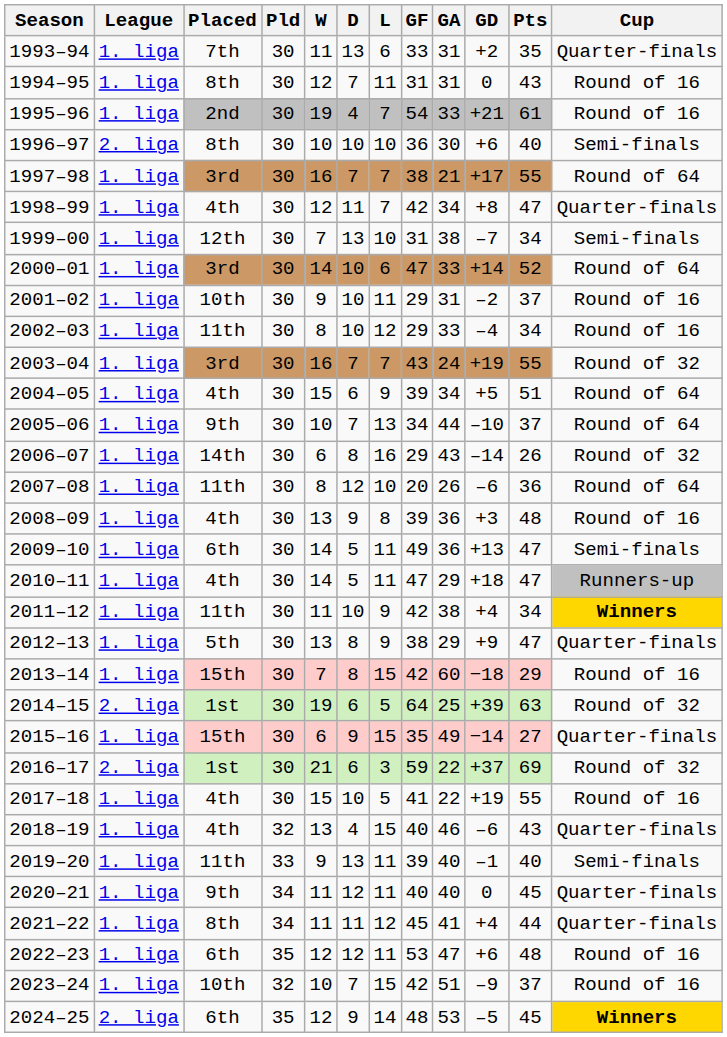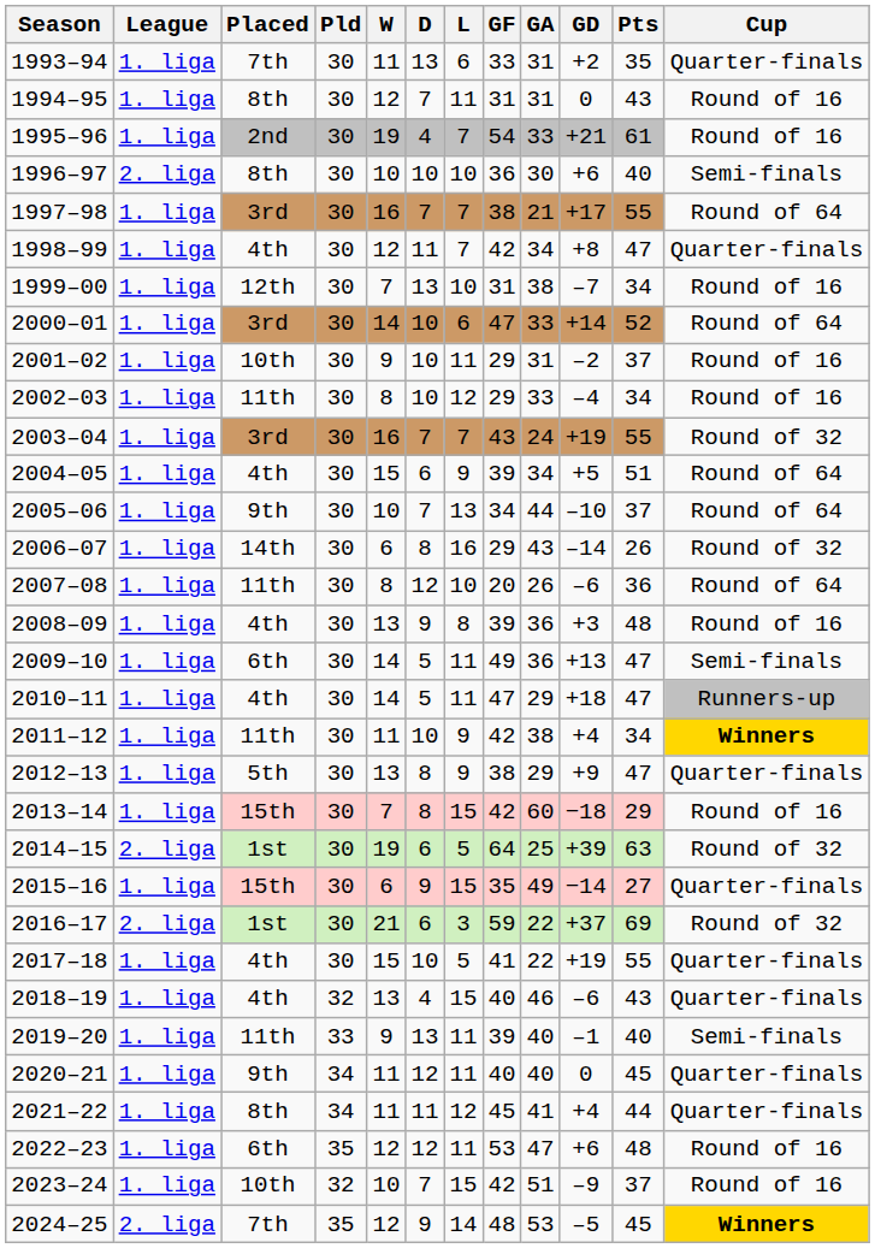 <table class="wikitable sortable">
 <tr>
 <th>Season</th>
 <th>League</th>
 <th>Placed</th>
 <th>Pld</th>
 <th>W</th>
 <th>D</th>
 <th>L</th>
 <th>GF</th>
 <th>GA</th>
 <th>GD</th>
 <th>Pts</th>
 <th>Cup</th>
 </tr>
 <tr>
 <td>1993–94</td>
 <td><a href='#'>1. liga</a></td>
 <td style="text-align:center">7th</td>
 <td style="text-align:center">30</td>
 <td style="text-align:center">11</td>
 <td style="text-align:center">13</td>
 <td style="text-align:center">6</td>
 <td style="text-align:center">33</td>
 <td style="text-align:center">31</td>
 <td style="text-align:center">+2</td>
 <td style="text-align:center">35</td>
 <td style="text-align:center">Quarter-finals</td>
 </tr>
 <tr>
 <td>1994–95</td>
 <td><a href='#'>1. liga</a></td>
 <td style="text-align:center">8th</td>
 <td style="text-align:center">30</td>
 <td style="text-align:center">12</td>
 <td style="text-align:center">7</td>
 <td style="text-align:center">11</td>
 <td style="text-align:center">31</td>
 <td style="text-align:center">31</td>
 <td style="text-align:center">0</td>
 <td style="text-align:center">43</td>
 <td style="text-align:center">Round of 16</td>
 </tr>
 <tr>
 <td>1995–96</td>
 <td><a href='#'>1. liga</a></td>
 <td style="text-align:center; background:silver">2nd</td>
 <td style="text-align:center; background:silver">30</td>
 <td style="text-align:center; background:silver">19</td>
 <td style="text-align:center; background:silver">4</td>
 <td style="text-align:center; background:silver">7</td>
 <td style="text-align:center; background:silver">54</td>
 <td style="text-align:center; background:silver">33</td>
 <td style="text-align:center; background:silver">+21</td>
 <td style="text-align:center; background:silver">61</td>
 <td style="text-align:center">Round of 16</td>
 </tr>
 <tr>
 <td>1996–97</td>
 <td><a href='#'>2. liga</a></td>
 <td style="text-align:center">8th</td>
 <td style="text-align:center">30</td>
 <td style="text-align:center">10</td>
 <td style="text-align:center">10</td>
 <td style="text-align:center">10</td>
 <td style="text-align:center">36</td>
 <td style="text-align:center">30</td>
 <td style="text-align:center">+6</td>
 <td style="text-align:center">40</td>
 <td style="text-align:center">Semi-finals</td>
 </tr>
 <tr>
 <td>1997–98</td>
 <td><a href='#'>1. liga</a></td>
 <td style="background:#c96; text-align:center">3rd</td>
 <td style="background:#c96; text-align:center">30</td>
 <td style="background:#c96; text-align:center">16</td>
 <td style="background:#c96; text-align:center">7</td>
 <td style="background:#c96; text-align:center">7</td>
 <td style="background:#c96; text-align:center">38</td>
 <td style="background:#c96; text-align:center">21</td>
 <td style="background:#c96; text-align:center">+17</td>
 <td style="background:#c96; text-align:center">55</td>
 <td style="text-align:center">Round of 64</td>
 </tr>
 <tr>
 <td>1998–99</td>
 <td><a href='#'>1. liga</a></td>
 <td style="text-align:center">4th</td>
 <td style="text-align:center">30</td>
 <td style="text-align:center">12</td>
 <td style="text-align:center">11</td>
 <td style="text-align:center">7</td>
 <td style="text-align:center">42</td>
 <td style="text-align:center">34</td>
 <td style="text-align:center">+8</td>
 <td style="text-align:center">47</td>
 <td style="text-align:center">Quarter-finals</td>
 </tr>
 <tr>
 <td>1999–00</td>
 <td><a href='#'>1. liga</a></td>
 <td style="text-align:center">12th</td>
 <td style="text-align:center">30</td>
 <td style="text-align:center">7</td>
 <td style="text-align:center">13</td>
 <td style="text-align:center">10</td>
 <td style="text-align:center">31</td>
 <td style="text-align:center">38</td>
 <td style="text-align:center">–7</td>
 <td style="text-align:center">34</td>
-<td style="text-align:center">Semi-finals</td>
+<td style="text-align:center">Round of 16</td>
 </tr>
 <tr>
 <td>2000–01</td>
 <td><a href='#'>1. liga</a></td>
 <td style="background:#c96; text-align:center">3rd</td>
 <td style="background:#c96; text-align:center">30</td>
 <td style="background:#c96; text-align:center">14</td>
 <td style="background:#c96; text-align:center">10</td>
 <td style="background:#c96; text-align:center">6</td>
 <td style="background:#c96; text-align:center">47</td>
 <td style="background:#c96; text-align:center">33</td>
 <td style="background:#c96; text-align:center">+14</td>
 <td style="background:#c96; text-align:center">52</td>
 <td style="text-align:center">Round of 64</td>
 </tr>
 <tr>
 <td>2001–02</td>
 <td><a href='#'>1. liga</a></td>
 <td style="text-align:center">10th</td>
 <td style="text-align:center">30</td>
 <td style="text-align:center">9</td>
 <td style="text-align:center">10</td>
 <td style="text-align:center">11</td>
 <td style="text-align:center">29</td>
 <td style="text-align:center">31</td>
 <td style="text-align:center">–2</td>
 <td style="text-align:center">37</td>
 <td style="text-align:center">Round of 16</td>
 </tr>
 <tr>
 <td>2002–03</td>
 <td><a href='#'>1. liga</a></td>
 <td style="text-align:center">11th</td>
 <td style="text-align:center">30</td>
 <td style="text-align:center">8</td>
 <td style="text-align:center">10</td>
 <td style="text-align:center">12</td>
 <td style="text-align:center">29</td>
 <td style="text-align:center">33</td>
 <td style="text-align:center">–4</td>
 <td style="text-align:center">34</td>
 <td style="text-align:center">Round of 16</td>
 </tr>
 <tr>
 <td>2003–04</td>
 <td><a href='#'>1. liga</a></td>
 <td style="background:#c96; text-align:center">3rd</td>
 <td style="background:#c96; text-align:center">30</td>
 <td style="background:#c96; text-align:center">16</td>
 <td style="background:#c96; text-align:center">7</td>
 <td style="background:#c96; text-align:center">7</td>
 <td style="background:#c96; text-align:center">43</td>
 <td style="background:#c96; text-align:center">24</td>
 <td style="background:#c96; text-align:center">+19</td>
 <td style="background:#c96; text-align:center">55</td>
 <td style="text-align:center">Round of 32</td>
 </tr>
 <tr>
 <td>2004–05</td>
 <td><a href='#'>1. liga</a></td>
 <td style="text-align:center">4th</td>
 <td style="text-align:center">30</td>
 <td style="text-align:center">15</td>
 <td style="text-align:center">6</td>
 <td style="text-align:center">9</td>
 <td style="text-align:center">39</td>
 <td style="text-align:center">34</td>
 <td style="text-align:center">+5</td>
 <td style="text-align:center">51</td>
 <td style="text-align:center">Round of 64</td>
 </tr>
 <tr>
 <td>2005–06</td>
 <td><a href='#'>1. liga</a></td>
 <td style="text-align:center">9th</td>
 <td style="text-align:center">30</td>
 <td style="text-align:center">10</td>
 <td style="text-align:center">7</td>
 <td style="text-align:center">13</td>
 <td style="text-align:center">34</td>
 <td style="text-align:center">44</td>
 <td style="text-align:center">–10</td>
 <td style="text-align:center">37</td>
 <td style="text-align:center">Round of 64</td>
 </tr>
 <tr>
 <td>2006–07</td>
 <td><a href='#'>1. liga</a></td>
 <td style="text-align:center">14th</td>
 <td style="text-align:center">30</td>
 <td style="text-align:center">6</td>
 <td style="text-align:center">8</td>
 <td style="text-align:center">16</td>
 <td style="text-align:center">29</td>
 <td style="text-align:center">43</td>
 <td style="text-align:center">–14</td>
 <td style="text-align:center">26</td>
 <td style="text-align:center">Round of 32</td>
 </tr>
 <tr>
 <td>2007–08</td>
 <td><a href='#'>1. liga</a></td>
 <td style="text-align:center">11th</td>
 <td style="text-align:center">30</td>
 <td style="text-align:center">8</td>
 <td style="text-align:center">12</td>
 <td style="text-align:center">10</td>
 <td style="text-align:center">20</td>
 <td style="text-align:center">26</td>
 <td style="text-align:center">–6</td>
 <td style="text-align:center">36</td>
 <td style="text-align:center">Round of 64</td>
 </tr>
 <tr>
 <td>2008–09</td>
 <td><a href='#'>1. liga</a></td>
 <td style="text-align:center">4th</td>
 <td style="text-align:center">30</td>
 <td style="text-align:center">13</td>
 <td style="text-align:center">9</td>
 <td style="text-align:center">8</td>
 <td style="text-align:center">39</td>
 <td style="text-align:center">36</td>
 <td style="text-align:center">+3</td>
 <td style="text-align:center">48</td>
 <td style="text-align:center">Round of 16</td>
 </tr>
 <tr>
 <td>2009–10</td>
 <td><a href='#'>1. liga</a></td>
 <td style="text-align:center">6th</td>
 <td style="text-align:center">30</td>
 <td style="text-align:center">14</td>
 <td style="text-align:center">5</td>
 <td style="text-align:center">11</td>
 <td style="text-align:center">49</td>
 <td style="text-align:center">36</td>
 <td style="text-align:center">+13</td>
 <td style="text-align:center">47</td>
 <td style="text-align:center">Semi-finals</td>
 </tr>
 <tr>
 <td>2010–11</td>
 <td><a href='#'>1. liga</a></td>
 <td style="text-align:center">4th</td>
 <td style="text-align:center">30</td>
 <td style="text-align:center">14</td>
 <td style="text-align:center">5</td>
 <td style="text-align:center">11</td>
 <td style="text-align:center">47</td>
 <td style="text-align:center">29</td>
 <td style="text-align:center">+18</td>
 <td style="text-align:center">47</td>
 <td style="text-align:center; background:silver">Runners-up</td>
 </tr>
 <tr>
 <td>2011–12</td>
 <td><a href='#'>1. liga</a></td>
 <td style="text-align:center">11th</td>
 <td style="text-align:center">30</td>
 <td style="text-align:center">11</td>
 <td style="text-align:center">10</td>
 <td style="text-align:center">9</td>
 <td style="text-align:center">42</td>
 <td style="text-align:center">38</td>
 <td style="text-align:center">+4</td>
 <td style="text-align:center">34</td>
 <td style="text-align:center; background:gold;"><strong>Winners</strong></td>
 </tr>
 <tr>
 <td>2012–13</td>
 <td><a href='#'>1. liga</a></td>
 <td style="text-align:center">5th</td>
 <td style="text-align:center">30</td>
 <td style="text-align:center">13</td>
 <td style="text-align:center">8</td>
 <td style="text-align:center">9</td>
 <td style="text-align:center">38</td>
 <td style="text-align:center">29</td>
 <td style="text-align:center">+9</td>
 <td style="text-align:center">47</td>
 <td style="text-align:center">Quarter-finals</td>
 </tr>
 <tr>
 <td>2013–14</td>
 <td><a href='#'>1. liga</a></td>
 <td style="background:#fcc; text-align:center">15th</td>
 <td style="background:#fcc; text-align:center">30</td>
 <td style="background:#fcc; text-align:center">7</td>
 <td style="background:#fcc; text-align:center">8</td>
 <td style="background:#fcc; text-align:center">15</td>
 <td style="background:#fcc; text-align:center">42</td>
 <td style="background:#fcc; text-align:center">60</td>
 <td style="background:#fcc; text-align:center">−18</td>
 <td style="background:#fcc; text-align:center">29</td>
 <td style="text-align:center">Round of 16</td>
 </tr>
 <tr>
 <td>2014–15</td>
 <td><a href='#'>2. liga</a></td>
 <td style="background: #D0F0C0; text-align:center">1st</td>
 <td style="background: #D0F0C0; text-align:center">30</td>
 <td style="background: #D0F0C0; text-align:center">19</td>
 <td style="background: #D0F0C0; text-align:center">6</td>
 <td style="background: #D0F0C0; text-align:center">5</td>
 <td style="background: #D0F0C0; text-align:center">64</td>
 <td style="background: #D0F0C0; text-align:center">25</td>
 <td style="background: #D0F0C0; text-align:center">+39</td>
 <td style="background: #D0F0C0; text-align:center">63</td>
 <td style="text-align:center">Round of 32</td>
 </tr>
 <tr>
 <td>2015–16</td>
 <td><a href='#'>1. liga</a></td>
 <td style="background:#fcc; text-align:center">15th</td>
 <td style="background:#fcc; text-align:center">30</td>
 <td style="background:#fcc; text-align:center">6</td>
 <td style="background:#fcc; text-align:center">9</td>
 <td style="background:#fcc; text-align:center">15</td>
 <td style="background:#fcc; text-align:center">35</td>
 <td style="background:#fcc; text-align:center">49</td>
 <td style="background:#fcc; text-align:center">−14</td>
 <td style="background:#fcc; text-align:center">27</td>
 <td style="text-align:center">Quarter-finals</td>
 </tr>
 <tr>
 <td>2016–17</td>
 <td><a href='#'>2. liga</a></td>
 <td style="background: #D0F0C0; text-align:center">1st</td>
 <td style="background: #D0F0C0; text-align:center">30</td>
 <td style="background: #D0F0C0; text-align:center">21</td>
 <td style="background: #D0F0C0; text-align:center">6</td>
 <td style="background: #D0F0C0; text-align:center">3</td>
 <td style="background: #D0F0C0; text-align:center">59</td>
 <td style="background: #D0F0C0; text-align:center">22</td>
 <td style="background: #D0F0C0; text-align:center">+37</td>
 <td style="background: #D0F0C0; text-align:center">69</td>
 <td style="text-align:center">Round of 32</td>
 </tr>
 <tr>
 <td>2017–18</td>
 <td><a href='#'>1. liga</a></td>
 <td style="text-align:center">4th</td>
 <td style="text-align:center">30</td>
 <td style="text-align:center">15</td>
 <td style="text-align:center">10</td>
 <td style="text-align:center">5</td>
 <td style="text-align:center">41</td>
 <td style="text-align:center">22</td>
 <td style="text-align:center">+19</td>
 <td style="text-align:center">55</td>
-<td style="text-align:center">Round of 16</td>
+<td style="text-align:center">Quarter-finals</td>
 </tr>
 <tr>
 <td>2018–19</td>
 <td><a href='#'>1. liga</a></td>
 <td style="text-align:center">4th</td>
 <td style="text-align:center">32</td>
 <td style="text-align:center">13</td>
 <td style="text-align:center">4</td>
 <td style="text-align:center">15</td>
 <td style="text-align:center">40</td>
 <td style="text-align:center">46</td>
 <td style="text-align:center">–6</td>
 <td style="text-align:center">43</td>
 <td style="text-align:center">Quarter-finals</td>
 </tr>
 <tr>
 <td>2019–20</td>
 <td><a href='#'>1. liga</a></td>
 <td style="text-align:center">11th</td>
 <td style="text-align:center">33</td>
 <td style="text-align:center">9</td>
 <td style="text-align:center">13</td>
 <td style="text-align:center">11</td>
 <td style="text-align:center">39</td>
 <td style="text-align:center">40</td>
 <td style="text-align:center">–1</td>
 <td style="text-align:center">40</td>
 <td style="text-align:center">Semi-finals</td>
 </tr>
 <tr>
 <td>2020–21</td>
 <td><a href='#'>1. liga</a></td>
 <td style="text-align:center">9th</td>
 <td style="text-align:center">34</td>
 <td style="text-align:center">11</td>
 <td style="text-align:center">12</td>
 <td style="text-align:center">11</td>
 <td style="text-align:center">40</td>
 <td style="text-align:center">40</td>
 <td style="text-align:center">0</td>
 <td style="text-align:center">45</td>
 <td style="text-align:center">Quarter-finals</td>
 </tr>
 <tr>
 <td>2021–22</td>
 <td><a href='#'>1. liga</a></td>
 <td style="text-align:center">8th</td>
 <td style="text-align:center">34</td>
 <td style="text-align:center">11</td>
 <td style="text-align:center">11</td>
 <td style="text-align:center">12</td>
 <td style="text-align:center">45</td>
 <td style="text-align:center">41</td>
 <td style="text-align:center">+4</td>
 <td style="text-align:center">44</td>
 <td style="text-align:center">Quarter-finals</td>
 </tr>
 <tr>
 <td>2022–23</td>
 <td><a href='#'>1. liga</a></td>
 <td style="text-align:center">6th</td>
 <td style="text-align:center">35</td>
 <td style="text-align:center">12</td>
 <td style="text-align:center">12</td>
 <td style="text-align:center">11</td>
 <td style="text-align:center">53</td>
 <td style="text-align:center">47</td>
 <td style="text-align:center">+6</td>
 <td style="text-align:center">48</td>
 <td style="text-align:center">Round of 16</td>
 </tr>
 <tr>
 <td>2023–24</td>
 <td><a href='#'>1. liga</a></td>
 <td style="text-align:center">10th</td>
 <td style="text-align:center">32</td>
 <td style="text-align:center">10</td>
 <td style="text-align:center">7</td>
 <td style="text-align:center">15</td>
 <td style="text-align:center">42</td>
 <td style="text-align:center">51</td>
 <td style="text-align:center">–9</td>
 <td style="text-align:center">37</td>
 <td style="text-align:center">Round of 16</td>
 </tr>
 <tr>
 <td>2024–25</td>
 <td><a href='#'>2. liga</a></td>
-<td style="text-align:center">6th</td>
+<td style="text-align:center">7th</td>
 <td style="text-align:center">35</td>
 <td style="text-align:center">12</td>
 <td style="text-align:center">9</td>
 <td style="text-align:center">14</td>
 <td style="text-align:center">48</td>
 <td style="text-align:center">53</td>
 <td style="text-align:center">–5</td>
 <td style="text-align:center">45</td>
 <td style="text-align:center; background:gold;"><strong>Winners</strong></td>
 </tr>
 </table>
